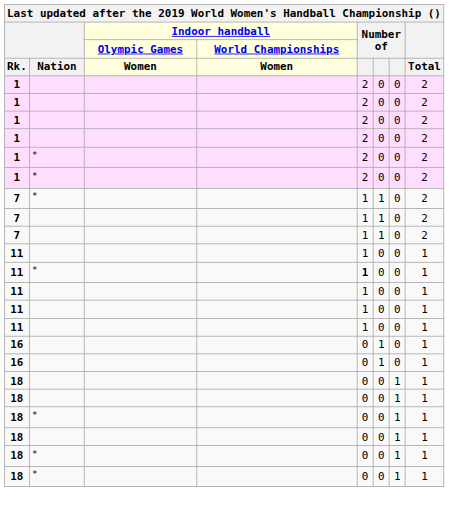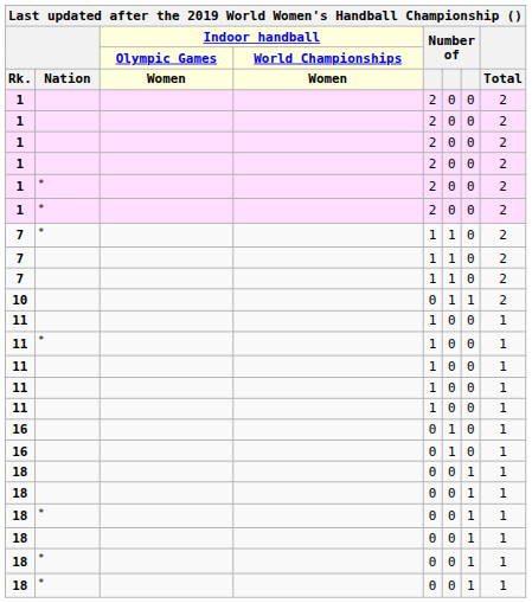 <table class="wikitable" style="margin-top: 0em; text-align: center; font-size: 100%;">
 <tr>
 <th colspan="8">Last updated after the 2019 World Women's Handball Championship ()</th>
 </tr>
 <tr>
 <th rowspan="2" colspan="2"></th>
 <th colspan="2" style="background: #ffd;"><a href='#'>Indoor handball</a></th>
 <th rowspan="2" colspan="3">Number of</th>
 <th rowspan="2"></th>
 </tr>
 <tr>
 <th style="background: #ffd;"><a href='#'>Olympic Games</a></th>
 <th style="background: #ffd;"><a href='#'>World Championships</a></th>
 </tr>
 <tr>
 <th style="width: 1em;">Rk.</th>
 <th>Nation</th>
 <th style="background: #ffd;">Women</th>
 <th style="background: #ffd;">Women</th>
 <th style="width: 1em;"></th>
 <th style="width: 1em;"></th>
 <th style="width: 1em;"></th>
 <th style="width: 1em;">Total</th>
 </tr>
 <tr style="background: #fdf;">
 <td><strong>1</strong></td>
 <td style="text-align: left;"></td>
 <td></td>
 <td></td>
 <td>2</td>
 <td>0</td>
 <td>0</td>
 <td>2</td>
 </tr>
 <tr style="background: #fdf;">
 <td><strong>1</strong></td>
 <td style="text-align: left;"></td>
 <td></td>
 <td></td>
 <td>2</td>
 <td>0</td>
 <td>0</td>
 <td>2</td>
 </tr>
 <tr style="background: #fdf;">
 <td><strong>1</strong></td>
 <td style="text-align: left;"></td>
 <td></td>
 <td></td>
 <td>2</td>
 <td>0</td>
 <td>0</td>
 <td>2</td>
 </tr>
 <tr style="background: #fdf;">
 <td><strong>1</strong></td>
 <td style="text-align: left;"></td>
 <td></td>
 <td></td>
 <td>2</td>
 <td>0</td>
 <td>0</td>
 <td>2</td>
 </tr>
 <tr style="background: #fdf;">
 <td><strong>1</strong></td>
 <td style="text-align: left;"><em></em><sup>*</sup></td>
 <td></td>
 <td></td>
 <td>2</td>
 <td>0</td>
 <td>0</td>
 <td>2</td>
 </tr>
 <tr style="background: #fdf;">
 <td><strong>1</strong></td>
 <td style="text-align: left;"><em></em><sup>*</sup></td>
 <td></td>
 <td></td>
 <td>2</td>
 <td>0</td>
 <td>0</td>
 <td>2</td>
 </tr>
 <tr>
 <td><strong>7</strong></td>
 <td style="text-align: left;"><em></em><sup>*</sup></td>
 <td></td>
 <td></td>
 <td>1</td>
 <td>1</td>
 <td>0</td>
 <td>2</td>
 </tr>
 <tr>
 <td><strong>7</strong></td>
 <td style="text-align: left;"></td>
 <td></td>
 <td></td>
 <td>1</td>
 <td>1</td>
 <td>0</td>
 <td>2</td>
 </tr>
 <tr>
 <td><strong>7</strong></td>
 <td style="text-align: left;"></td>
 <td></td>
 <td></td>
 <td>1</td>
 <td>1</td>
 <td>0</td>
 <td>2</td>
 </tr>
 <tr>
+<td><strong>10</strong></td>
+<td style="text-align: left;"></td>
+<td></td>
+<td></td>
+<td>0</td>
+<td>1</td>
+<td>1</td>
+<td>2</td>
+</tr>
+<tr>
 <td><strong>11</strong></td>
 <td style="text-align: left;"></td>
 <td></td>
 <td></td>
 <td>1</td>
 <td>0</td>
 <td>0</td>
 <td>1</td>
 </tr>
 <tr>
 <td><strong>11</strong></td>
 <td style="text-align: left;"><em></em><sup>*</sup></td>
 <td></td>
 <td></td>
-<td><strong>1</strong></td>
+<td>1</td>
 <td>0</td>
 <td>0</td>
 <td>1</td>
 </tr>
 <tr>
 <td><strong>11</strong></td>
 <td style="text-align: left;"></td>
 <td></td>
 <td></td>
 <td>1</td>
 <td>0</td>
 <td>0</td>
 <td>1</td>
 </tr>
 <tr>
 <td><strong>11</strong></td>
 <td style="text-align: left;"></td>
 <td></td>
 <td></td>
 <td>1</td>
 <td>0</td>
 <td>0</td>
 <td>1</td>
 </tr>
 <tr>
 <td><strong>11</strong></td>
 <td style="text-align: left;"></td>
 <td></td>
 <td></td>
 <td>1</td>
 <td>0</td>
 <td>0</td>
 <td>1</td>
 </tr>
 <tr>
 <td><strong>16</strong></td>
 <td style="text-align: left;"></td>
 <td></td>
 <td></td>
 <td>0</td>
 <td>1</td>
 <td>0</td>
 <td>1</td>
 </tr>
 <tr>
 <td><strong>16</strong></td>
 <td style="text-align: left;"></td>
 <td></td>
 <td></td>
 <td>0</td>
 <td>1</td>
 <td>0</td>
 <td>1</td>
 </tr>
 <tr>
 <td><strong>18</strong></td>
 <td style="text-align: left;"></td>
 <td></td>
 <td></td>
 <td>0</td>
 <td>0</td>
 <td>1</td>
 <td>1</td>
 </tr>
 <tr>
 <td><strong>18</strong></td>
 <td style="text-align: left;"></td>
 <td></td>
 <td></td>
 <td>0</td>
 <td>0</td>
 <td>1</td>
 <td>1</td>
 </tr>
 <tr>
 <td><strong>18</strong></td>
 <td style="text-align: left;"><em></em><sup>*</sup></td>
 <td></td>
 <td></td>
 <td>0</td>
 <td>0</td>
 <td>1</td>
 <td>1</td>
 </tr>
 <tr>
 <td><strong>18</strong></td>
 <td style="text-align: left;"></td>
 <td></td>
 <td></td>
 <td>0</td>
 <td>0</td>
 <td>1</td>
 <td>1</td>
 </tr>
 <tr>
 <td><strong>18</strong></td>
 <td style="text-align: left;"><em></em><sup>*</sup></td>
 <td></td>
 <td></td>
 <td>0</td>
 <td>0</td>
 <td>1</td>
 <td>1</td>
 </tr>
 <tr>
 <td><strong>18</strong></td>
 <td style="text-align: left;"><em></em><sup>*</sup></td>
 <td></td>
 <td></td>
 <td>0</td>
 <td>0</td>
 <td>1</td>
 <td>1</td>
 </tr>
 </table>
